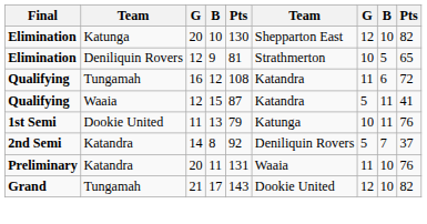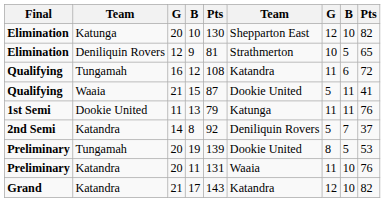 <table class="wikitable">
 <tr>
 <th>Final</th>
 <th>Team</th>
 <th>G</th>
 <th>B</th>
 <th>Pts</th>
 <th>Team</th>
 <th>G</th>
 <th>B</th>
 <th>Pts</th>
 </tr>
 <tr>
 <td><strong>Elimination</strong></td>
 <td>Katunga</td>
 <td>20</td>
 <td>10</td>
 <td>130</td>
 <td>Shepparton East</td>
 <td>12</td>
 <td>10</td>
 <td>82</td>
 </tr>
 <tr>
 <td><strong>Elimination</strong></td>
 <td>Deniliquin Rovers</td>
 <td>12</td>
 <td>9</td>
 <td>81</td>
 <td>Strathmerton</td>
 <td>10</td>
 <td>5</td>
 <td>65</td>
 </tr>
 <tr>
 <td><strong>Qualifying</strong></td>
 <td>Tungamah</td>
 <td>16</td>
 <td>12</td>
 <td>108</td>
 <td>Katandra</td>
 <td>11</td>
 <td>6</td>
 <td>72</td>
 </tr>
 <tr>
 <td><strong>Qualifying</strong></td>
 <td>Waaia</td>
-<td>12</td>
+<td>21</td>
 <td>15</td>
 <td>87</td>
-<td>Katandra</td>
+<td>Dookie United</td>
 <td>5</td>
 <td>11</td>
 <td>41</td>
 </tr>
 <tr>
 <td><strong>1st Semi</strong></td>
 <td>Dookie United</td>
 <td>11</td>
 <td>13</td>
 <td>79</td>
 <td>Katunga</td>
-<td>10</td>
+<td>11</td>
 <td>11</td>
 <td>76</td>
 </tr>
 <tr>
 <td><strong>2nd Semi</strong></td>
 <td>Katandra</td>
 <td>14</td>
 <td>8</td>
 <td>92</td>
 <td>Deniliquin Rovers</td>
 <td>5</td>
 <td>7</td>
 <td>37</td>
 </tr>
 <tr>
 <td><strong>Preliminary</strong></td>
+<td>Tungamah</td>
+<td>20</td>
+<td>19</td>
+<td>139</td>
+<td>Dookie United</td>
+<td>8</td>
+<td>5</td>
+<td>53</td>
+</tr>
+<tr>
+<td><strong>Preliminary</strong></td>
 <td>Katandra</td>
 <td>20</td>
 <td>11</td>
 <td>131</td>
 <td>Waaia</td>
 <td>11</td>
 <td>10</td>
 <td>76</td>
 </tr>
 <tr>
 <td><strong>Grand</strong></td>
-<td>Tungamah</td>
+<td>Katandra</td>
 <td>21</td>
 <td>17</td>
 <td>143</td>
-<td>Dookie United</td>
+<td>Katandra</td>
 <td>12</td>
 <td>10</td>
 <td>82</td>
 </tr>
 </table>
